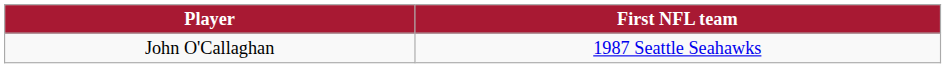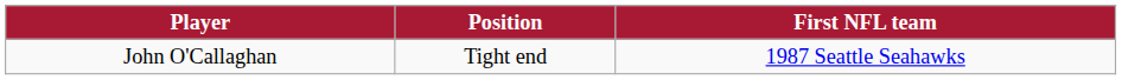 <table class="wikitable" width="65%">
 <tr>
 <th style="background:#A81933;color:#FFFFFF;">Player</th>
+<th style="background:#A81933;color:#FFFFFF;">Position</th>
 <th style="background:#A81933;color:#FFFFFF;">First NFL team</th>
 </tr>
 <tr align="center" bgcolor="">
 <td>John O'Callaghan</td>
+<td>Tight end</td>
 <td><a href='#'>1987 Seattle Seahawks</a></td>
 </tr>
 </table>
